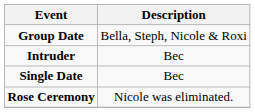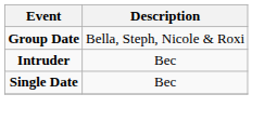 <table class="wikitable sortable" style="text-align:center;">
 <tr>
 <th>Event</th>
 <th>Description</th>
 </tr>
 <tr>
 <td><strong>Group Date</strong></td>
 <td>Bella, Steph, Nicole & Roxi</td>
 </tr>
 <tr>
 <td><strong>Intruder</strong></td>
 <td>Bec</td>
 </tr>
 <tr>
 <td><strong>Single Date</strong></td>
 <td>Bec</td>
 </tr>
 <tr>
-<td><strong>Rose Ceremony</strong></td>
-<td>Nicole was eliminated.</td>
-</tr>
-<tr>
 </tr>
 </table>
